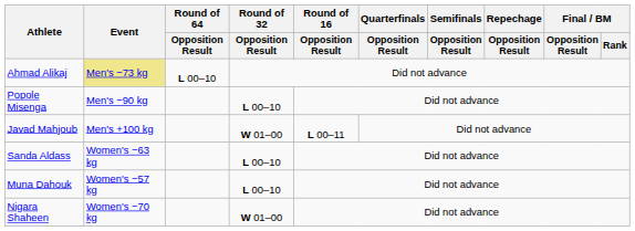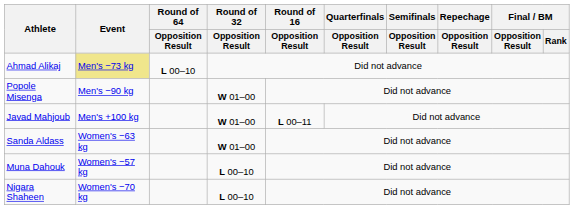 <table class="wikitable" style="font-size:90%">
 <tr>
 <th rowspan="2">Athlete</th>
 <th rowspan="2">Event</th>
 <th>Round of 64</th>
 <th>Round of 32</th>
 <th>Round of 16</th>
 <th>Quarterfinals</th>
 <th>Semifinals</th>
 <th>Repechage</th>
 <th colspan="2">Final / <abbr>BM</abbr></th>
 </tr>
 <tr style="font-size:95%">
 <th>Opposition<br>Result</th>
 <th>Opposition<br>Result</th>
 <th>Opposition<br>Result</th>
 <th>Opposition<br>Result</th>
 <th>Opposition<br>Result</th>
 <th>Opposition<br>Result</th>
 <th>Opposition<br>Result</th>
 <th>Rank</th>
 </tr>
 <tr align=center>
 <td align=left><a href='#'>Ahmad Alikaj</a></td>
 <td align=left style="background: khaki;"><a href='#'>Men's −73 kg</a></td>
 <td><br><strong>L</strong> 00–10</td>
 <td colspan=7>Did not advance</td>
 </tr>
 <tr align=center>
 <td align=left><a href='#'>Popole Misenga</a></td>
 <td align=left><a href='#'>Men's −90 kg</a></td>
 <td></td>
-<td><br><strong>L</strong> 00–10</td>
+<td><br><strong>W</strong> 01–00</td>
 <td colspan=6>Did not advance</td>
 </tr>
 <tr align=center>
 <td align=left><a href='#'>Javad Mahjoub</a></td>
 <td align=left><a href='#'>Men's +100 kg</a></td>
 <td></td>
 <td><br><strong>W</strong> 01–00</td>
 <td><br><strong>L</strong> 00–11</td>
 <td colspan=6>Did not advance</td>
 </tr>
 <tr align=center>
 <td align=left><a href='#'>Sanda Aldass</a></td>
 <td align=left><a href='#'>Women's −63 kg</a></td>
 <td></td>
-<td><br><strong>L</strong> 00–10</td>
+<td><br><strong>W</strong> 01–00</td>
 <td colspan=6>Did not advance</td>
 </tr>
 <tr align=center>
 <td align=left><a href='#'>Muna Dahouk</a></td>
 <td align=left><a href='#'>Women's −57 kg</a></td>
 <td></td>
 <td><br><strong>L</strong> 00–10</td>
 <td colspan=6>Did not advance</td>
 </tr>
 <tr align=center>
 <td align=left><a href='#'>Nigara Shaheen</a></td>
 <td align=left><a href='#'>Women's −70 kg</a></td>
 <td></td>
-<td><br><strong>W</strong> 01–00</td>
+<td><br><strong>L</strong> 00–10</td>
 <td colspan=6>Did not advance</td>
 </tr>
 </table>
